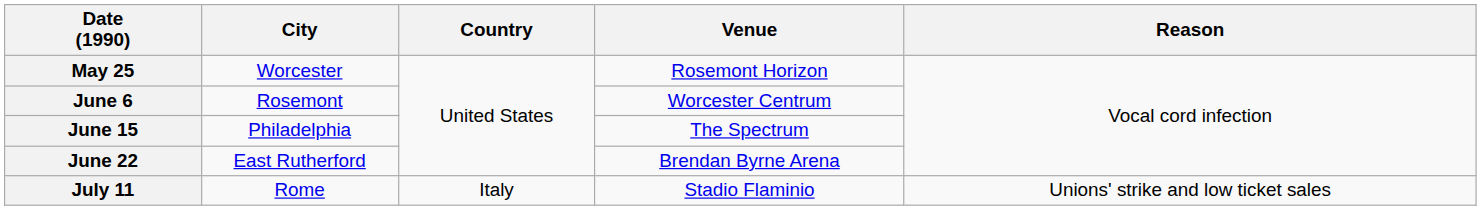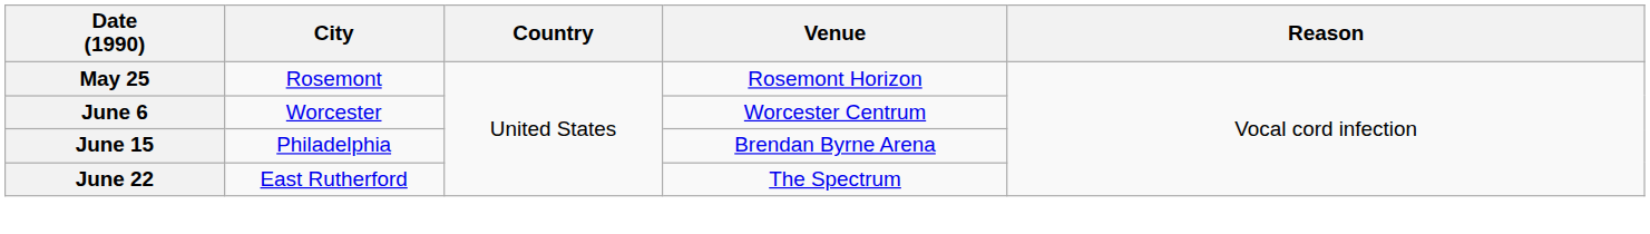 <table class="wikitable plainrowheaders" style="text-align:center;">
 <tr>
 <th scope="col" style="width:10em;">Date<br>(1990)</th>
 <th scope="col" style="width:10em;">City</th>
 <th scope="col" style="width:10em;">Country</th>
 <th scope="col" style="width:16em;">Venue</th>
 <th scope="col" style="width:30em;">Reason</th>
 </tr>
 <tr>
 <th scope="row" style="text-align:center;">May 25</th>
-<td><a href='#'>Worcester</a></td>
+<td><a href='#'>Rosemont</a></td>
 <td rowspan=4>United States</td>
 <td><a href='#'>Rosemont Horizon</a></td>
 <td rowspan=4>Vocal cord infection</td>
 </tr>
 <tr>
 <th scope="row" style="text-align:center;">June 6</th>
-<td><a href='#'>Rosemont</a></td>
+<td><a href='#'>Worcester</a></td>
 <td><a href='#'>Worcester Centrum</a></td>
 </tr>
 <tr>
 <th scope="row" style="text-align:center;">June 15</th>
 <td><a href='#'>Philadelphia</a></td>
-<td><a href='#'>The Spectrum</a></td>
+<td><a href='#'>Brendan Byrne Arena</a></td>
 </tr>
 <tr>
 <th scope="row" style="text-align:center;">June 22</th>
 <td><a href='#'>East Rutherford</a></td>
-<td><a href='#'>Brendan Byrne Arena</a></td>
-</tr>
-<tr>
-<th scope="row" style="text-align:center;">July 11</th>
-<td><a href='#'>Rome</a></td>
-<td>Italy</td>
-<td><a href='#'>Stadio Flaminio</a></td>
-<td>Unions' strike and low ticket sales</td>
+<td><a href='#'>The Spectrum</a></td>
 </tr>
 </table>
